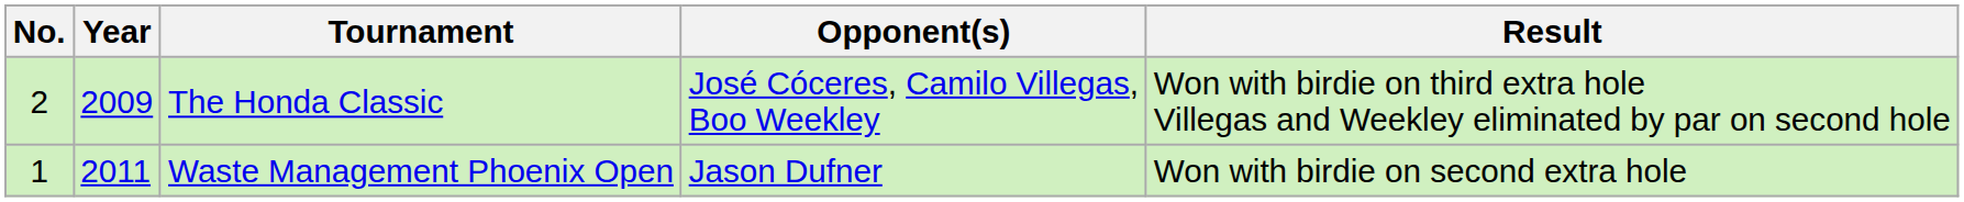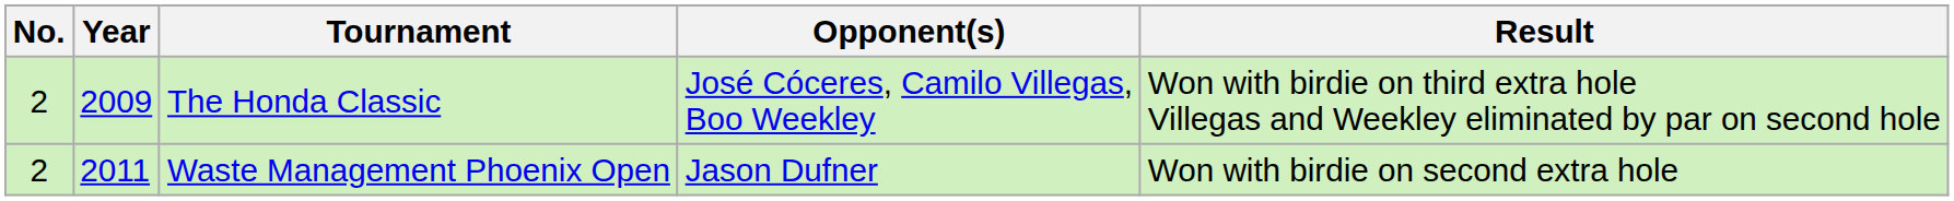 <table class="wikitable" style="font-size:95%;">
 <tr>
 <th>No.</th>
 <th>Year</th>
 <th>Tournament</th>
 <th>Opponent(s)</th>
 <th>Result</th>
 </tr>
 <tr style="background:#D0F0C0;">
 <td align=center>2</td>
 <td><a href='#'>2009</a></td>
 <td><a href='#'>The Honda Classic</a></td>
 <td> <a href='#'>José Cóceres</a>,  <a href='#'>Camilo Villegas</a>,<br> <a href='#'>Boo Weekley</a></td>
 <td>Won with birdie on third extra hole<br>Villegas and Weekley eliminated by par on second hole</td>
 </tr>
 <tr style="background:#D0F0C0;">
-<td align=center>1</td>
+<td align=center>2</td>
 <td><a href='#'>2011</a></td>
 <td><a href='#'>Waste Management Phoenix Open</a></td>
 <td> <a href='#'>Jason Dufner</a></td>
 <td>Won with birdie on second extra hole</td>
 </tr>
 </table>
